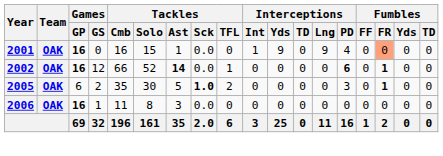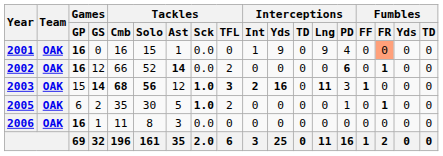 <table class="wikitable" style="text-align:center">
 <tr>
 <th rowspan="2">Year</th>
 <th rowspan="2">Team</th>
 <th colspan="2">Games</th>
 <th colspan="5">Tackles</th>
 <th colspan="5">Interceptions</th>
 <th colspan="4">Fumbles</th>
 </tr>
 <tr>
 <th>GP</th>
 <th>GS</th>
 <th>Cmb</th>
 <th>Solo</th>
 <th>Ast</th>
 <th>Sck</th>
 <th>TFL</th>
 <th>Int</th>
 <th>Yds</th>
 <th>TD</th>
 <th>Lng</th>
 <th>PD</th>
 <th>FF</th>
 <th>FR</th>
 <th>Yds</th>
 <th>TD</th>
 </tr>
 <tr>
 <th><a href='#'>2001</a></th>
 <th><a href='#'>OAK</a></th>
 <td><strong>16</strong></td>
 <td>0</td>
 <td>16</td>
 <td>15</td>
 <td>1</td>
 <td>0.0</td>
 <td>0</td>
 <td>1</td>
 <td>9</td>
 <td>0</td>
 <td>9</td>
 <td>4</td>
 <td>0</td>
 <td style="background: lightsalmon;">0</td>
 <td>0</td>
 <td>0</td>
 </tr>
 <tr>
 <th><a href='#'>2002</a></th>
 <th><a href='#'>OAK</a></th>
 <td><strong>16</strong></td>
 <td>12</td>
 <td>66</td>
 <td>52</td>
 <td><strong>14</strong></td>
 <td>0.0</td>
-<td>1</td>
+<td>2</td>
 <td>0</td>
 <td>0</td>
 <td>0</td>
 <td>0</td>
 <td><strong>6</strong></td>
 <td>0</td>
 <td><strong>1</strong></td>
+<td>0</td>
+<td>0</td>
+</tr>
+<tr>
+<th><a href='#'>2003</a></th>
+<th><a href='#'>OAK</a></th>
+<td>15</td>
+<td><strong>14</strong></td>
+<td><strong>68</strong></td>
+<td><strong>56</strong></td>
+<td>12</td>
+<td><strong>1.0</strong></td>
+<td><strong>3</strong></td>
+<td><strong>2</strong></td>
+<td><strong>16</strong></td>
+<td>0</td>
+<td><strong>11</strong></td>
+<td>3</td>
+<td><strong>1</strong></td>
+<td>0</td>
 <td>0</td>
 <td>0</td>
 </tr>
 <tr>
 <th><a href='#'>2005</a></th>
 <th><a href='#'>OAK</a></th>
 <td>6</td>
 <td>2</td>
 <td>35</td>
 <td>30</td>
 <td>5</td>
 <td><strong>1.0</strong></td>
 <td>2</td>
 <td>0</td>
 <td>0</td>
 <td>0</td>
 <td>0</td>
-<td>3</td>
+<td>1</td>
 <td>0</td>
 <td><strong>1</strong></td>
 <td>0</td>
 <td>0</td>
 </tr>
 <tr>
 <th><a href='#'>2006</a></th>
 <th><a href='#'>OAK</a></th>
 <td><strong>16</strong></td>
 <td>1</td>
 <td>11</td>
 <td>8</td>
 <td>3</td>
 <td>0.0</td>
 <td>0</td>
 <td>0</td>
 <td>0</td>
 <td>0</td>
 <td>0</td>
 <td>0</td>
 <td>0</td>
 <td>0</td>
 <td>0</td>
 <td>0</td>
 </tr>
 <tr>
 <th colspan="2"></th>
 <th>69</th>
 <th>32</th>
 <th>196</th>
 <th>161</th>
 <th>35</th>
 <th>2.0</th>
 <th>6</th>
 <th>3</th>
 <th>25</th>
 <th>0</th>
 <th>11</th>
 <th>16</th>
 <th>1</th>
 <th>2</th>
 <th>0</th>
 <th>0</th>
 </tr>
 </table>
